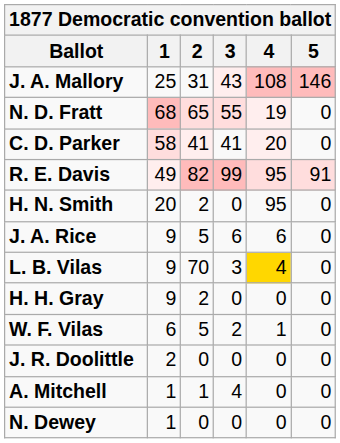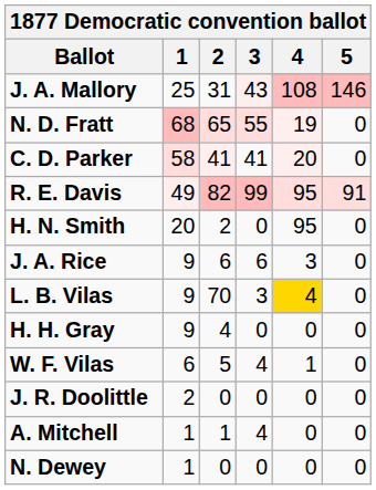 <table class="wikitable" style="text-align:right;">
 <tr>
 <th colspan="12">1877 Democratic convention ballot</th>
 </tr>
 <tr>
 <th>Ballot</th>
 <th>1</th>
 <th>2</th>
 <th>3</th>
 <th>4</th>
 <th>5</th>
 </tr>
 <tr>
 <td align=left><strong>J. A. Mallory</strong></td>
 <td>25</td>
 <td>31</td>
 <td style="background:#fee;">43</td>
 <td style="background:#fbb;">108</td>
 <td style="background:#fbb;">146</td>
 </tr>
 <tr>
 <td align=left><strong>N. D. Fratt</strong></td>
 <td style="background:#fbb;">68</td>
 <td style="background:#fdd;">65</td>
 <td style="background:#fdd;">55</td>
 <td style="background:#fee;">19</td>
 <td>0</td>
 </tr>
 <tr>
 <td align=left><strong>C. D. Parker</strong></td>
 <td style="background:#fdd;">58</td>
 <td style="background:#fee;">41</td>
 <td>41</td>
 <td style="background:#fee;">20</td>
 <td>0</td>
 </tr>
 <tr>
 <td align=left><strong>R. E. Davis</strong></td>
 <td style="background:#fee;">49</td>
 <td style="background:#fbb;">82</td>
 <td style="background:#fbb;">99</td>
 <td style="background:#fdd;">95</td>
 <td style="background:#fdd;">91</td>
 </tr>
 <tr>
 <td align=left><strong>H. N. Smith</strong></td>
 <td>20</td>
 <td>2</td>
 <td>0</td>
 <td>95</td>
 <td>0</td>
 </tr>
 <tr>
 <td align=left><strong>J. A. Rice</strong></td>
 <td>9</td>
-<td>5</td>
 <td>6</td>
 <td>6</td>
+<td>3</td>
 <td>0</td>
 </tr>
 <tr>
 <td align=left><strong>L. B. Vilas</strong></td>
 <td>9</td>
 <td>70</td>
 <td>3</td>
 <td style="background: gold;">4</td>
 <td>0</td>
 </tr>
 <tr>
 <td align=left><strong>H. H. Gray</strong></td>
 <td>9</td>
-<td>2</td>
+<td>4</td>
 <td>0</td>
 <td>0</td>
 <td>0</td>
 </tr>
 <tr>
 <td align=left><strong>W. F. Vilas</strong></td>
 <td>6</td>
 <td>5</td>
-<td>2</td>
+<td>4</td>
 <td>1</td>
 <td>0</td>
 </tr>
 <tr>
 <td align=left><strong>J. R. Doolittle</strong></td>
 <td>2</td>
 <td>0</td>
 <td>0</td>
 <td>0</td>
 <td>0</td>
 </tr>
 <tr>
 <td align=left><strong>A. Mitchell</strong></td>
 <td>1</td>
 <td>1</td>
 <td>4</td>
 <td>0</td>
 <td>0</td>
 </tr>
 <tr>
 <td align=left><strong>N. Dewey</strong></td>
 <td>1</td>
 <td>0</td>
 <td>0</td>
 <td>0</td>
 <td>0</td>
 </tr>
 </table>
